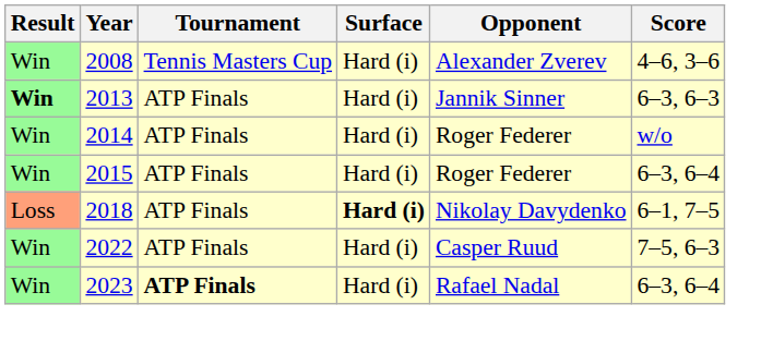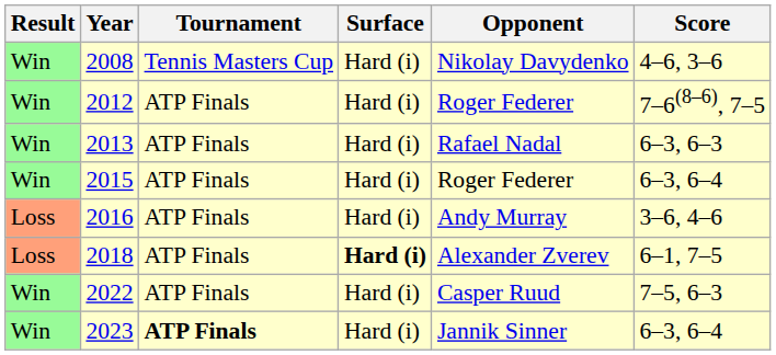 <table class="sortable wikitable">
 <tr>
 <th>Result</th>
 <th>Year</th>
 <th>Tournament</th>
 <th>Surface</th>
 <th>Opponent</th>
 <th class="unsortable">Score</th>
 </tr>
 <tr style="background:#FFFFCC">
 <td bgcolor=98FB98>Win</td>
 <td><a href='#'>2008</a></td>
 <td><a href='#'>Tennis Masters Cup</a></td>
 <td>Hard (i)</td>
-<td> <a href='#'>Alexander Zverev</a></td>
+<td> <a href='#'>Nikolay Davydenko</a></td>
 <td>4–6, 3–6</td>
 </tr>
 <tr style="background:#FFFFCC">
-<td bgcolor=98FB98><strong>Win</strong></td>
+<td bgcolor=98FB98>Win</td>
+<td><a href='#'>2012</a></td>
+<td>ATP Finals </td>
+<td>Hard (i)</td>
+<td> <a href='#'>Roger Federer</a></td>
+<td>7–6<sup>(8–6)</sup>, 7–5</td>
+</tr>
+<tr style="background:#FFFFCC">
+<td bgcolor=98FB98>Win</td>
 <td><a href='#'>2013</a></td>
 <td>ATP Finals </td>
 <td>Hard (i)</td>
-<td> <a href='#'>Jannik Sinner</a></td>
+<td> <a href='#'>Rafael Nadal</a></td>
 <td>6–3, 6–3</td>
-</tr>
-<tr style="background:#FFFFCC">
-<td bgcolor=98fb98>Win</td>
-<td><a href='#'>2014</a></td>
-<td>ATP Finals </td>
-<td>Hard (i)</td>
-<td> Roger Federer</td>
-<td><a href='#'>w/o</a></td>
 </tr>
 <tr style="background:#FFFFCC">
 <td bgcolor=98fb98>Win</td>
 <td><a href='#'>2015</a></td>
 <td>ATP Finals </td>
 <td>Hard (i)</td>
 <td> Roger Federer</td>
 <td>6–3, 6–4</td>
 </tr>
 <tr style="background:#FFFFCC">
 <td bgcolor=FFA07A>Loss</td>
+<td><a href='#'>2016</a></td>
+<td>ATP Finals</td>
+<td>Hard (i)</td>
+<td> <a href='#'>Andy Murray</a></td>
+<td>3–6, 4–6</td>
+</tr>
+<tr style="background:#FFFFCC">
+<td bgcolor=FFA07A>Loss</td>
 <td><a href='#'>2018</a></td>
 <td>ATP Finals</td>
 <td><strong>Hard (i)</strong></td>
-<td> <a href='#'>Nikolay Davydenko</a></td>
+<td> <a href='#'>Alexander Zverev</a></td>
 <td>6–1, 7–5</td>
 </tr>
 <tr style="background:#FFFFCC">
 <td bgcolor=98fb98>Win</td>
 <td><a href='#'>2022</a></td>
 <td>ATP Finals </td>
 <td>Hard (i)</td>
 <td> <a href='#'>Casper Ruud</a></td>
 <td>7–5, 6–3</td>
 </tr>
 <tr style="background:#FFFFCC">
 <td bgcolor=98fb98>Win</td>
 <td><a href='#'>2023</a></td>
 <td><strong>ATP Finals </strong></td>
 <td>Hard (i)</td>
-<td> <a href='#'>Rafael Nadal</a></td>
+<td> <a href='#'>Jannik Sinner</a></td>
 <td>6–3, 6–4</td>
 </tr>
 </table>
